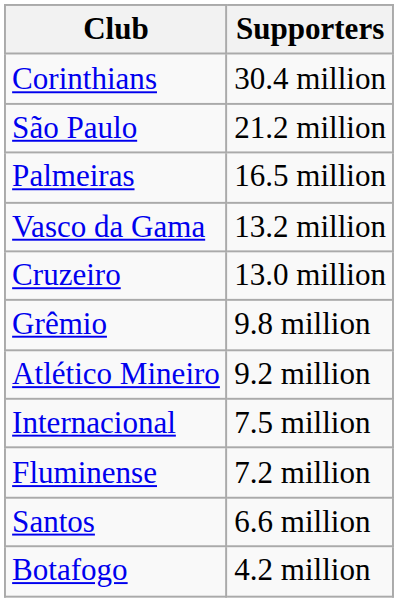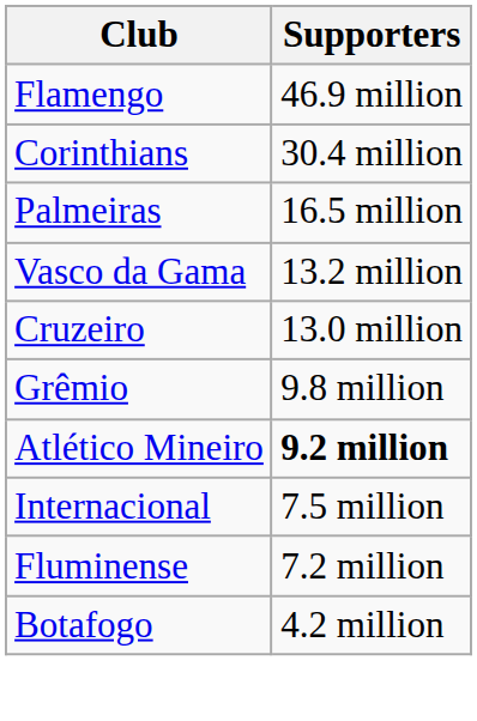 <table class="wikitable sortable">
 <tr>
 <th>Club</th>
 <th>Supporters</th>
 </tr>
 <tr>
+<td><a href='#'>Flamengo</a></td>
+<td>46.9 million</td>
+</tr>
+<tr>
 <td><a href='#'>Corinthians</a></td>
 <td>30.4 million</td>
-</tr>
-<tr>
-<td><a href='#'>São Paulo</a></td>
-<td>21.2 million</td>
 </tr>
 <tr>
 <td><a href='#'>Palmeiras</a></td>
 <td>16.5 million</td>
 </tr>
 <tr>
 <td><a href='#'>Vasco da Gama</a></td>
 <td>13.2 million</td>
 </tr>
 <tr>
 <td><a href='#'>Cruzeiro</a></td>
 <td>13.0 million</td>
 </tr>
 <tr>
 <td><a href='#'>Grêmio</a></td>
 <td>9.8 million</td>
 </tr>
 <tr>
 <td><a href='#'>Atlético Mineiro</a></td>
-<td>9.2 million</td>
+<td><strong>9.2 million</strong></td>
 </tr>
 <tr>
 <td><a href='#'>Internacional</a></td>
 <td>7.5 million</td>
 </tr>
 <tr>
 <td><a href='#'>Fluminense</a></td>
 <td>7.2 million</td>
 </tr>
 <tr>
-<td><a href='#'>Santos</a></td>
-<td>6.6 million</td>
-</tr>
-<tr>
 <td><a href='#'>Botafogo</a></td>
 <td>4.2 million</td>
 </tr>
 </table>
